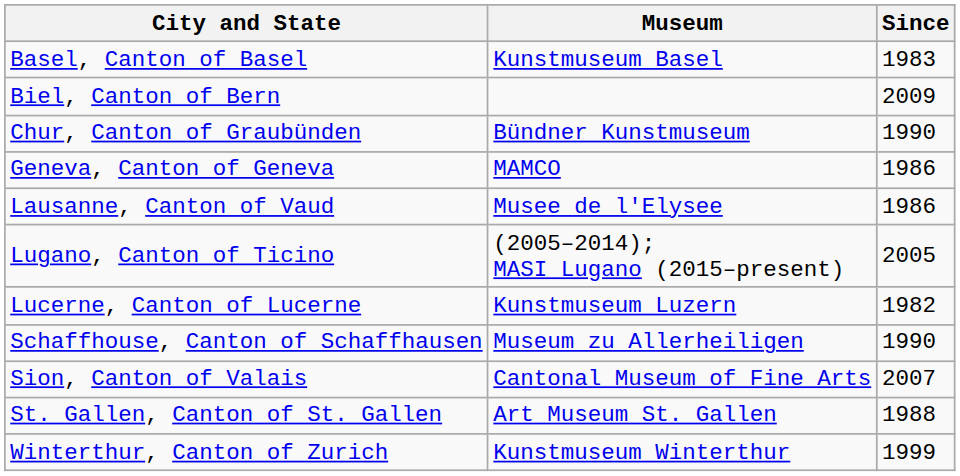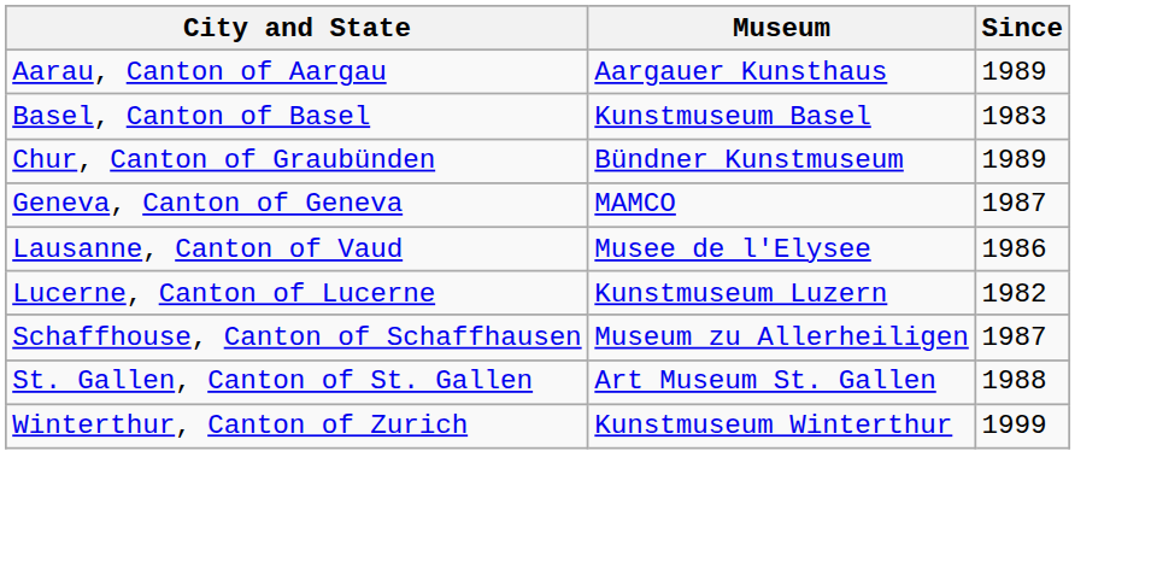 <table class="wikitable sortable">
 <tr>
 <th>City and State</th>
 <th>Museum</th>
 <th>Since</th>
 </tr>
 <tr>
+<td><a href='#'>Aarau</a>, <a href='#'>Canton of Aargau</a></td>
+<td><a href='#'>Aargauer Kunsthaus</a></td>
+<td>1989</td>
+</tr>
+<tr>
 <td><a href='#'>Basel</a>, <a href='#'>Canton of Basel</a></td>
 <td><a href='#'>Kunstmuseum Basel</a></td>
 <td>1983</td>
 </tr>
 <tr>
-<td><a href='#'>Biel</a>, <a href='#'>Canton of Bern</a></td>
-<td></td>
-<td>2009</td>
-</tr>
-<tr>
 <td><a href='#'>Chur</a>, <a href='#'>Canton of Graubünden</a></td>
 <td><a href='#'>Bündner Kunstmuseum</a></td>
-<td>1990</td>
+<td>1989</td>
 </tr>
 <tr>
 <td><a href='#'>Geneva</a>, <a href='#'>Canton of Geneva</a></td>
 <td><a href='#'>MAMCO</a></td>
-<td>1986</td>
+<td>1987</td>
 </tr>
 <tr>
 <td><a href='#'>Lausanne</a>, <a href='#'>Canton of Vaud</a></td>
 <td><a href='#'>Musee de l'Elysee</a></td>
 <td>1986</td>
-</tr>
-<tr>
-<td><a href='#'>Lugano</a>, <a href='#'>Canton of Ticino</a></td>
-<td> (2005–2014);<br> <a href='#'>MASI Lugano</a> (2015–present)</td>
-<td>2005</td>
 </tr>
 <tr>
 <td><a href='#'>Lucerne</a>, <a href='#'>Canton of Lucerne</a></td>
 <td><a href='#'>Kunstmuseum Luzern</a></td>
 <td>1982</td>
 </tr>
 <tr>
 <td><a href='#'>Schaffhouse</a>, <a href='#'>Canton of Schaffhausen</a></td>
 <td><a href='#'>Museum zu Allerheiligen</a></td>
-<td>1990</td>
-</tr>
-<tr>
-<td><a href='#'>Sion</a>, <a href='#'>Canton of Valais</a></td>
-<td><a href='#'>Cantonal Museum of Fine Arts</a></td>
-<td>2007</td>
+<td>1987</td>
 </tr>
 <tr>
 <td><a href='#'>St. Gallen</a>, <a href='#'>Canton of St. Gallen</a></td>
 <td><a href='#'>Art Museum St. Gallen</a></td>
 <td>1988</td>
 </tr>
 <tr>
 <td><a href='#'>Winterthur</a>, <a href='#'>Canton of Zurich</a></td>
 <td><a href='#'>Kunstmuseum Winterthur</a></td>
 <td>1999</td>
 </tr>
 </table>
